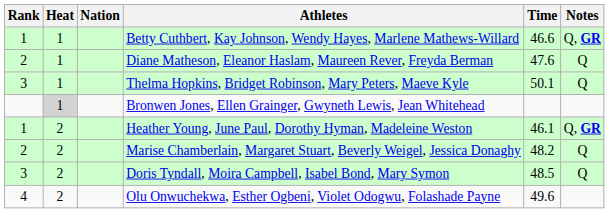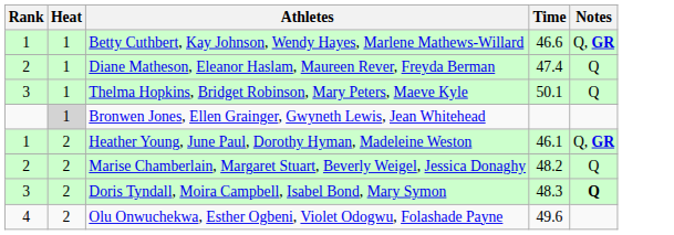 <table class="wikitable sortable" style="text-align:center;font-size:95%">
 <tr>
 <th>Rank</th>
 <th>Heat</th>
-<th>Nation</th>
 <th>Athletes</th>
 <th>Time</th>
 <th>Notes</th>
 </tr>
 <tr bgcolor=ccffcc>
 <td>1</td>
 <td>1</td>
-<td align=left></td>
 <td align=left><a href='#'>Betty Cuthbert</a>, <a href='#'>Kay Johnson</a>, <a href='#'>Wendy Hayes</a>, <a href='#'>Marlene Mathews-Willard</a></td>
 <td>46.6</td>
 <td>Q, <strong><a href='#'>GR</a></strong></td>
 </tr>
 <tr bgcolor=ccffcc>
 <td>2</td>
 <td>1</td>
-<td align=left></td>
 <td align=left><a href='#'>Diane Matheson</a>, <a href='#'>Eleanor Haslam</a>, <a href='#'>Maureen Rever</a>, <a href='#'>Freyda Berman</a></td>
-<td>47.6</td>
+<td>47.4</td>
 <td>Q</td>
 </tr>
 <tr bgcolor=ccffcc>
 <td>3</td>
 <td>1</td>
-<td align=left></td>
 <td align=left><a href='#'>Thelma Hopkins</a>, <a href='#'>Bridget Robinson</a>, <a href='#'>Mary Peters</a>, <a href='#'>Maeve Kyle</a></td>
 <td>50.1</td>
 <td>Q</td>
 </tr>
 <tr>
 <td></td>
 <td style="background: lightgrey;">1</td>
-<td align=left></td>
 <td align=left><a href='#'>Bronwen Jones</a>, <a href='#'>Ellen Grainger</a>, <a href='#'>Gwyneth Lewis</a>, <a href='#'>Jean Whitehead</a></td>
 <td></td>
 <td></td>
 </tr>
 <tr bgcolor=ccffcc>
 <td>1</td>
 <td>2</td>
-<td align=left></td>
 <td align=left><a href='#'>Heather Young</a>, <a href='#'>June Paul</a>, <a href='#'>Dorothy Hyman</a>, <a href='#'>Madeleine Weston</a></td>
 <td>46.1</td>
 <td>Q, <strong><a href='#'>GR</a></strong></td>
 </tr>
 <tr bgcolor=ccffcc>
 <td>2</td>
 <td>2</td>
-<td align=left></td>
 <td align=left><a href='#'>Marise Chamberlain</a>, <a href='#'>Margaret Stuart</a>, <a href='#'>Beverly Weigel</a>, <a href='#'>Jessica Donaghy</a></td>
 <td>48.2</td>
 <td>Q</td>
 </tr>
 <tr bgcolor=ccffcc>
 <td>3</td>
 <td>2</td>
-<td align=left></td>
 <td align=left><a href='#'>Doris Tyndall</a>, <a href='#'>Moira Campbell</a>, <a href='#'>Isabel Bond</a>, <a href='#'>Mary Symon</a></td>
-<td>48.5</td>
-<td>Q</td>
+<td>48.3</td>
+<td><strong>Q</strong></td>
 </tr>
 <tr>
 <td>4</td>
 <td>2</td>
-<td align=left></td>
 <td align=left><a href='#'>Olu Onwuchekwa</a>, <a href='#'>Esther Ogbeni</a>, <a href='#'>Violet Odogwu</a>, <a href='#'>Folashade Payne</a></td>
 <td>49.6</td>
 <td></td>
 </tr>
 </table>
